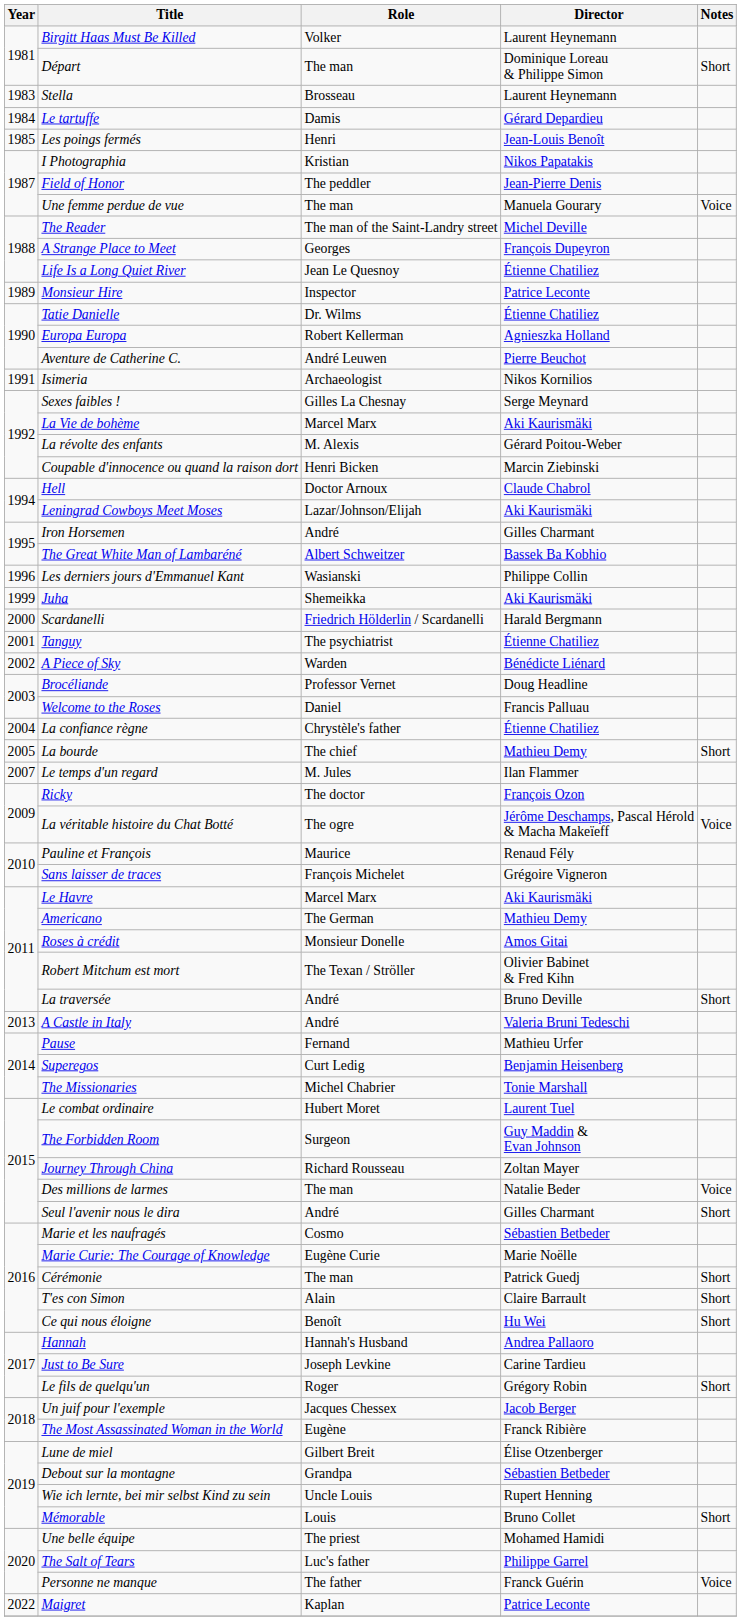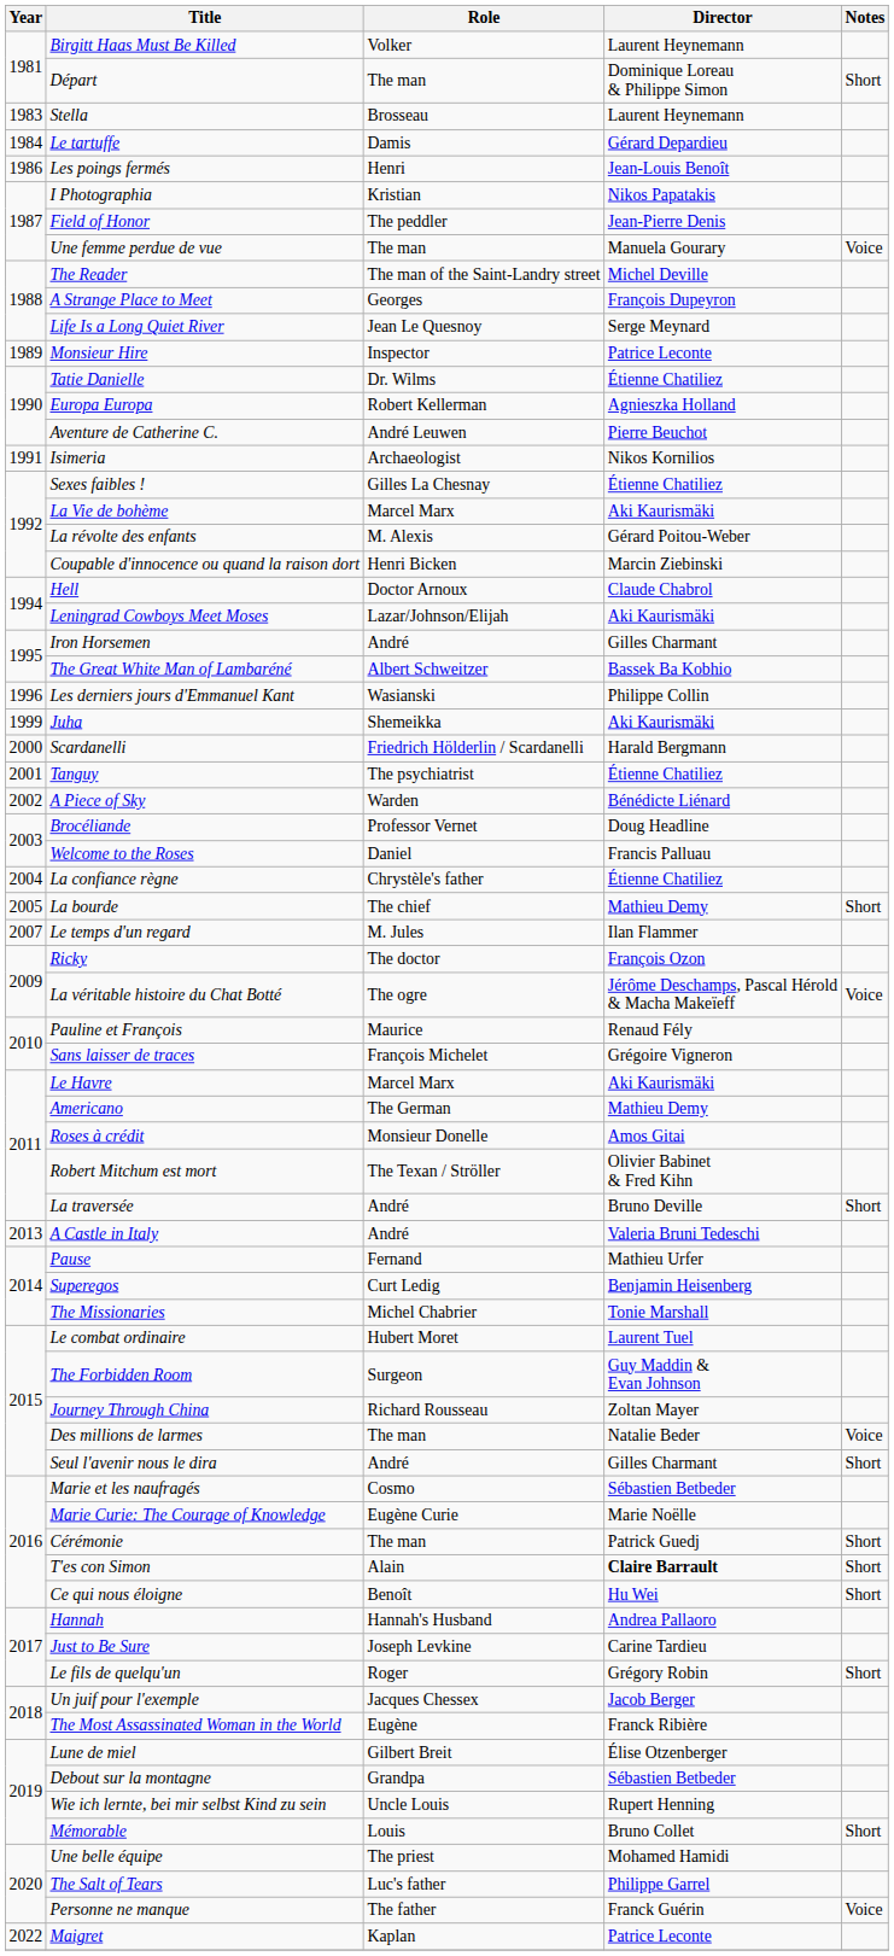 <table class="wikitable">
 <tr>
 <th>Year</th>
 <th>Title</th>
 <th>Role</th>
 <th>Director</th>
 <th>Notes</th>
 </tr>
 <tr>
 <td rowspan=2>1981</td>
 <td><em><a href='#'>Birgitt Haas Must Be Killed</a></em></td>
 <td>Volker</td>
 <td>Laurent Heynemann</td>
 <td></td>
 </tr>
 <tr>
 <td><em>Départ</em></td>
 <td>The man</td>
 <td>Dominique Loreau<br> & Philippe Simon</td>
 <td>Short</td>
 </tr>
 <tr>
 <td>1983</td>
 <td><em>Stella</em></td>
 <td>Brosseau</td>
 <td>Laurent Heynemann</td>
 <td></td>
 </tr>
 <tr>
 <td>1984</td>
 <td><em><a href='#'>Le tartuffe</a></em></td>
 <td>Damis</td>
 <td><a href='#'>Gérard Depardieu</a></td>
 <td></td>
 </tr>
 <tr>
-<td>1985</td>
+<td>1986</td>
 <td><em>Les poings fermés</em></td>
 <td>Henri</td>
 <td><a href='#'>Jean-Louis Benoît</a></td>
 <td></td>
 </tr>
 <tr>
 <td rowspan=3>1987</td>
 <td><em>I Photographia</em></td>
 <td>Kristian</td>
 <td><a href='#'>Nikos Papatakis</a></td>
 <td></td>
 </tr>
 <tr>
 <td><em><a href='#'>Field of Honor</a></em></td>
 <td>The peddler</td>
 <td><a href='#'>Jean-Pierre Denis</a></td>
 <td></td>
 </tr>
 <tr>
 <td><em>Une femme perdue de vue</em></td>
 <td>The man</td>
 <td>Manuela Gourary</td>
 <td>Voice</td>
 </tr>
 <tr>
 <td rowspan=3>1988</td>
 <td><em><a href='#'>The Reader</a></em></td>
 <td>The man of the Saint-Landry street</td>
 <td><a href='#'>Michel Deville</a></td>
 <td></td>
 </tr>
 <tr>
 <td><em><a href='#'>A Strange Place to Meet</a></em></td>
 <td>Georges</td>
 <td><a href='#'>François Dupeyron</a></td>
 <td></td>
 </tr>
 <tr>
 <td><em><a href='#'>Life Is a Long Quiet River</a></em></td>
 <td>Jean Le Quesnoy</td>
-<td><a href='#'>Étienne Chatiliez</a></td>
+<td>Serge Meynard</td>
 <td></td>
 </tr>
 <tr>
 <td>1989</td>
 <td><em><a href='#'>Monsieur Hire</a></em></td>
 <td>Inspector</td>
 <td><a href='#'>Patrice Leconte</a></td>
 <td></td>
 </tr>
 <tr>
 <td rowspan=3>1990</td>
 <td><em><a href='#'>Tatie Danielle</a></em></td>
 <td>Dr. Wilms</td>
 <td><a href='#'>Étienne Chatiliez</a></td>
 <td></td>
 </tr>
 <tr>
 <td><em><a href='#'>Europa Europa</a></em></td>
 <td>Robert Kellerman</td>
 <td><a href='#'>Agnieszka Holland</a></td>
 <td></td>
 </tr>
 <tr>
 <td><em>Aventure de Catherine C.</em></td>
 <td>André Leuwen</td>
 <td><a href='#'>Pierre Beuchot</a></td>
 <td></td>
 </tr>
 <tr>
 <td>1991</td>
 <td><em>Isimeria</em></td>
 <td>Archaeologist</td>
 <td>Nikos Kornilios</td>
 <td></td>
 </tr>
 <tr>
 <td rowspan=4>1992</td>
 <td><em>Sexes faibles !</em></td>
 <td>Gilles La Chesnay</td>
-<td>Serge Meynard</td>
+<td><a href='#'>Étienne Chatiliez</a></td>
 <td></td>
 </tr>
 <tr>
 <td><em><a href='#'>La Vie de bohème</a></em></td>
 <td>Marcel Marx</td>
 <td><a href='#'>Aki Kaurismäki</a></td>
 <td></td>
 </tr>
 <tr>
 <td><em>La révolte des enfants</em></td>
 <td>M. Alexis</td>
 <td>Gérard Poitou-Weber</td>
 <td></td>
 </tr>
 <tr>
 <td><em>Coupable d'innocence ou quand la raison dort</em></td>
 <td>Henri Bicken</td>
 <td>Marcin Ziebinski</td>
 <td></td>
 </tr>
 <tr>
 <td rowspan=2>1994</td>
 <td><em><a href='#'>Hell</a></em></td>
 <td>Doctor Arnoux</td>
 <td><a href='#'>Claude Chabrol</a></td>
 <td></td>
 </tr>
 <tr>
 <td><em><a href='#'>Leningrad Cowboys Meet Moses</a></em></td>
 <td>Lazar/Johnson/Elijah</td>
 <td><a href='#'>Aki Kaurismäki</a></td>
 <td></td>
 </tr>
 <tr>
 <td rowspan=2>1995</td>
 <td><em>Iron Horsemen</em></td>
 <td>André</td>
 <td>Gilles Charmant</td>
 <td></td>
 </tr>
 <tr>
 <td><em><a href='#'>The Great White Man of Lambaréné</a></em></td>
 <td><a href='#'>Albert Schweitzer</a></td>
 <td><a href='#'>Bassek Ba Kobhio</a></td>
 <td></td>
 </tr>
 <tr>
 <td>1996</td>
 <td><em>Les derniers jours d'Emmanuel Kant</em></td>
 <td>Wasianski</td>
 <td>Philippe Collin</td>
 <td></td>
 </tr>
 <tr>
 <td>1999</td>
 <td><em><a href='#'>Juha</a></em></td>
 <td>Shemeikka</td>
 <td><a href='#'>Aki Kaurismäki</a></td>
 <td></td>
 </tr>
 <tr>
 <td>2000</td>
 <td><em>Scardanelli</em></td>
 <td><a href='#'>Friedrich Hölderlin</a> / Scardanelli</td>
 <td>Harald Bergmann</td>
 <td></td>
 </tr>
 <tr>
 <td>2001</td>
 <td><em><a href='#'>Tanguy</a></em></td>
 <td>The psychiatrist</td>
 <td><a href='#'>Étienne Chatiliez</a></td>
 <td></td>
 </tr>
 <tr>
 <td>2002</td>
 <td><em><a href='#'>A Piece of Sky</a></em></td>
 <td>Warden</td>
 <td><a href='#'>Bénédicte Liénard</a></td>
 <td></td>
 </tr>
 <tr>
 <td rowspan=2>2003</td>
 <td><em><a href='#'>Brocéliande</a></em></td>
 <td>Professor Vernet</td>
 <td>Doug Headline</td>
 <td></td>
 </tr>
 <tr>
 <td><em><a href='#'>Welcome to the Roses</a></em></td>
 <td>Daniel</td>
 <td>Francis Palluau</td>
 <td></td>
 </tr>
 <tr>
 <td>2004</td>
 <td><em>La confiance règne</em></td>
 <td>Chrystèle's father</td>
 <td><a href='#'>Étienne Chatiliez</a></td>
 <td></td>
 </tr>
 <tr>
 <td>2005</td>
 <td><em>La bourde</em></td>
 <td>The chief</td>
 <td><a href='#'>Mathieu Demy</a></td>
 <td>Short</td>
 </tr>
 <tr>
 <td>2007</td>
 <td><em>Le temps d'un regard</em></td>
 <td>M. Jules</td>
 <td>Ilan Flammer</td>
 <td></td>
 </tr>
 <tr>
 <td rowspan=2>2009</td>
 <td><em><a href='#'>Ricky</a></em></td>
 <td>The doctor</td>
 <td><a href='#'>François Ozon</a></td>
 <td></td>
 </tr>
 <tr>
 <td><em>La véritable histoire du Chat Botté</em></td>
 <td>The ogre</td>
 <td><a href='#'>Jérôme Deschamps</a>, Pascal Hérold<br> & Macha Makeïeff</td>
 <td>Voice</td>
 </tr>
 <tr>
 <td rowspan=2>2010</td>
 <td><em>Pauline et François</em></td>
 <td>Maurice</td>
 <td>Renaud Fély</td>
 <td></td>
 </tr>
 <tr>
 <td><em><a href='#'>Sans laisser de traces</a></em></td>
 <td>François Michelet</td>
 <td>Grégoire Vigneron</td>
 <td></td>
 </tr>
 <tr>
 <td rowspan=5>2011</td>
 <td><em><a href='#'>Le Havre</a></em></td>
 <td>Marcel Marx</td>
 <td><a href='#'>Aki Kaurismäki</a></td>
 <td></td>
 </tr>
 <tr>
 <td><em><a href='#'>Americano</a></em></td>
 <td>The German</td>
 <td><a href='#'>Mathieu Demy</a></td>
 <td></td>
 </tr>
 <tr>
 <td><em><a href='#'>Roses à crédit</a></em></td>
 <td>Monsieur Donelle</td>
 <td><a href='#'>Amos Gitai</a></td>
 <td></td>
 </tr>
 <tr>
 <td><em>Robert Mitchum est mort</em></td>
 <td>The Texan / Ströller</td>
 <td>Olivier Babinet<br> & Fred Kihn</td>
 <td></td>
 </tr>
 <tr>
 <td><em>La traversée</em></td>
 <td>André</td>
 <td>Bruno Deville</td>
 <td>Short</td>
 </tr>
 <tr>
 <td>2013</td>
 <td><em><a href='#'>A Castle in Italy</a></em></td>
 <td>André</td>
 <td><a href='#'>Valeria Bruni Tedeschi</a></td>
 <td></td>
 </tr>
 <tr>
 <td rowspan=3>2014</td>
 <td><em><a href='#'>Pause</a></em></td>
 <td>Fernand</td>
 <td>Mathieu Urfer</td>
 <td></td>
 </tr>
 <tr>
 <td><em><a href='#'>Superegos</a></em></td>
 <td>Curt Ledig</td>
 <td><a href='#'>Benjamin Heisenberg</a></td>
 <td></td>
 </tr>
 <tr>
 <td><em><a href='#'>The Missionaries</a></em></td>
 <td>Michel Chabrier</td>
 <td><a href='#'>Tonie Marshall</a></td>
 <td></td>
 </tr>
 <tr>
 <td rowspan=5>2015</td>
 <td><em>Le combat ordinaire</em></td>
 <td>Hubert Moret</td>
 <td><a href='#'>Laurent Tuel</a></td>
 <td></td>
 </tr>
 <tr>
 <td><em><a href='#'>The Forbidden Room</a></em></td>
 <td>Surgeon</td>
 <td><a href='#'>Guy Maddin</a> & <br><a href='#'>Evan Johnson</a></td>
 <td></td>
 </tr>
 <tr>
 <td><em><a href='#'>Journey Through China</a></em></td>
 <td>Richard Rousseau</td>
 <td>Zoltan Mayer</td>
 <td></td>
 </tr>
 <tr>
 <td><em>Des millions de larmes</em></td>
 <td>The man</td>
 <td>Natalie Beder</td>
 <td>Voice</td>
 </tr>
 <tr>
 <td><em>Seul l'avenir nous le dira</em></td>
 <td>André</td>
 <td>Gilles Charmant</td>
 <td>Short</td>
 </tr>
 <tr>
 <td rowspan=5>2016</td>
 <td><em>Marie et les naufragés</em></td>
 <td>Cosmo</td>
 <td><a href='#'>Sébastien Betbeder</a></td>
 <td></td>
 </tr>
 <tr>
 <td><em><a href='#'>Marie Curie: The Courage of Knowledge</a></em></td>
 <td>Eugène Curie</td>
 <td>Marie Noëlle</td>
 <td></td>
 </tr>
 <tr>
 <td><em>Cérémonie</em></td>
 <td>The man</td>
 <td>Patrick Guedj</td>
 <td>Short</td>
 </tr>
 <tr>
 <td><em>T'es con Simon</em></td>
 <td>Alain</td>
-<td>Claire Barrault</td>
+<td><strong>Claire Barrault</strong></td>
 <td>Short</td>
 </tr>
 <tr>
 <td><em>Ce qui nous éloigne</em></td>
 <td>Benoît</td>
 <td><a href='#'>Hu Wei</a></td>
 <td>Short</td>
 </tr>
 <tr>
 <td rowspan=3>2017</td>
 <td><em><a href='#'>Hannah</a></em></td>
 <td>Hannah's Husband</td>
 <td><a href='#'>Andrea Pallaoro</a></td>
 <td></td>
 </tr>
 <tr>
 <td><em><a href='#'>Just to Be Sure</a></em></td>
 <td>Joseph Levkine</td>
 <td>Carine Tardieu</td>
 <td></td>
 </tr>
 <tr>
 <td><em>Le fils de quelqu'un</em></td>
 <td>Roger</td>
 <td>Grégory Robin</td>
 <td>Short</td>
 </tr>
 <tr>
 <td rowspan=2>2018</td>
 <td><em>Un juif pour l'exemple</em></td>
 <td>Jacques Chessex</td>
 <td><a href='#'>Jacob Berger</a></td>
 <td></td>
 </tr>
 <tr>
 <td><em><a href='#'>The Most Assassinated Woman in the World</a></em></td>
 <td>Eugène</td>
 <td>Franck Ribière</td>
 <td></td>
 </tr>
 <tr>
 <td rowspan=4>2019</td>
 <td><em>Lune de miel</em></td>
 <td>Gilbert Breit</td>
 <td>Élise Otzenberger</td>
 <td></td>
 </tr>
 <tr>
 <td><em>Debout sur la montagne</em></td>
 <td>Grandpa</td>
 <td><a href='#'>Sébastien Betbeder</a></td>
 <td></td>
 </tr>
 <tr>
 <td><em>Wie ich lernte, bei mir selbst Kind zu sein</em></td>
 <td>Uncle Louis</td>
 <td>Rupert Henning</td>
 <td></td>
 </tr>
 <tr>
 <td><em><a href='#'>Mémorable</a></em></td>
 <td>Louis</td>
 <td>Bruno Collet</td>
 <td>Short</td>
 </tr>
 <tr>
 <td rowspan=3>2020</td>
 <td><em>Une belle équipe</em></td>
 <td>The priest</td>
 <td>Mohamed Hamidi</td>
 <td></td>
 </tr>
 <tr>
 <td><em><a href='#'>The Salt of Tears</a></em></td>
 <td>Luc's father</td>
 <td><a href='#'>Philippe Garrel</a></td>
 <td></td>
 </tr>
 <tr>
 <td><em>Personne ne manque</em></td>
 <td>The father</td>
 <td>Franck Guérin</td>
 <td>Voice</td>
 </tr>
 <tr>
 <td>2022</td>
 <td><em><a href='#'>Maigret</a></em></td>
 <td>Kaplan</td>
 <td><a href='#'>Patrice Leconte</a></td>
 <td></td>
 </tr>
 <tr>
 </tr>
 </table>
